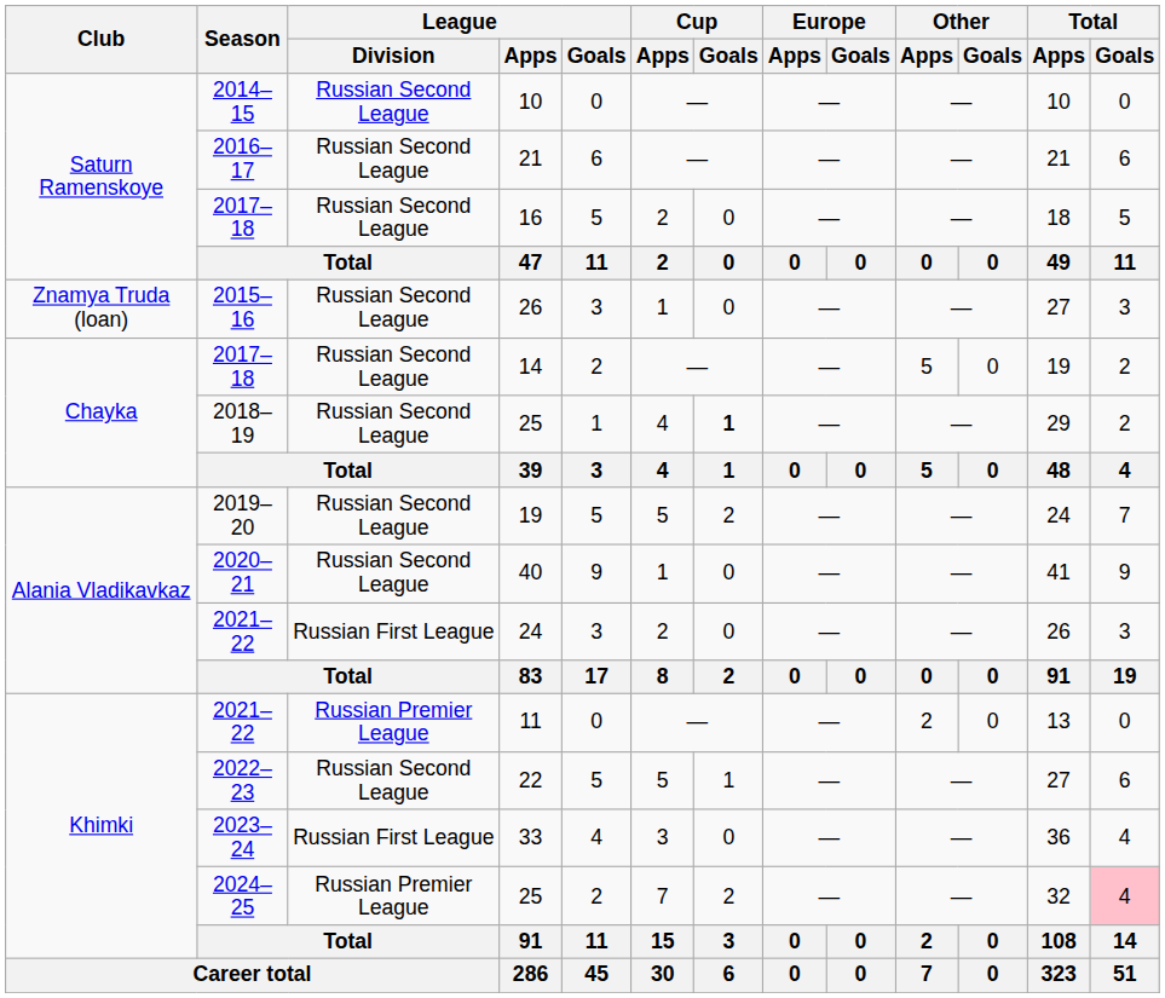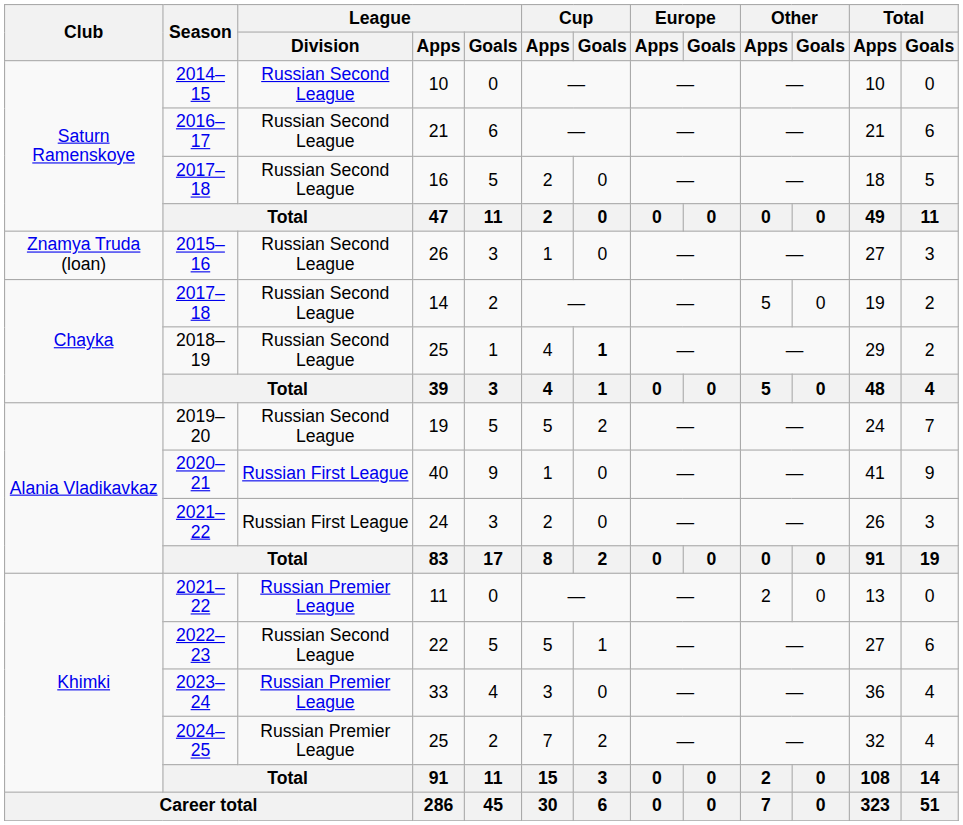 <table class="wikitable" style="text-align: center;">
 <tr>
 <th rowspan="2">Club</th>
 <th rowspan="2">Season</th>
 <th colspan="3">League</th>
 <th colspan="2">Cup</th>
 <th colspan="2">Europe</th>
 <th colspan="2">Other</th>
 <th colspan="2">Total</th>
 </tr>
 <tr>
 <th>Division</th>
 <th>Apps</th>
 <th>Goals</th>
 <th>Apps</th>
 <th>Goals</th>
 <th>Apps</th>
 <th>Goals</th>
 <th>Apps</th>
 <th>Goals</th>
 <th>Apps</th>
 <th>Goals</th>
 </tr>
 <tr>
 <td rowspan="4"><a href='#'>Saturn Ramenskoye</a></td>
 <td><a href='#'>2014–15</a></td>
 <td><a href='#'>Russian Second League</a></td>
 <td>10</td>
 <td>0</td>
 <td colspan="2">—</td>
 <td colspan="2">—</td>
 <td colspan="2">—</td>
 <td>10</td>
 <td>0</td>
 </tr>
 <tr>
 <td><a href='#'>2016–17</a></td>
 <td>Russian Second League</td>
 <td>21</td>
 <td>6</td>
 <td colspan="2">—</td>
 <td colspan="2">—</td>
 <td colspan="2">—</td>
 <td>21</td>
 <td>6</td>
 </tr>
 <tr>
 <td><a href='#'>2017–18</a></td>
 <td>Russian Second League</td>
 <td>16</td>
 <td>5</td>
 <td>2</td>
 <td>0</td>
 <td colspan="2">—</td>
 <td colspan="2">—</td>
 <td>18</td>
 <td>5</td>
 </tr>
 <tr>
 <th colspan=2>Total</th>
 <th>47</th>
 <th>11</th>
 <th>2</th>
 <th>0</th>
 <th>0</th>
 <th>0</th>
 <th>0</th>
 <th>0</th>
 <th>49</th>
 <th>11</th>
 </tr>
 <tr>
 <td><a href='#'>Znamya Truda</a> (loan)</td>
 <td><a href='#'>2015–16</a></td>
 <td>Russian Second League</td>
 <td>26</td>
 <td>3</td>
 <td>1</td>
 <td>0</td>
 <td colspan="2">—</td>
 <td colspan="2">—</td>
 <td>27</td>
 <td>3</td>
 </tr>
 <tr>
 <td rowspan="3"><a href='#'>Chayka</a></td>
 <td><a href='#'>2017–18</a></td>
 <td>Russian Second League</td>
 <td>14</td>
 <td>2</td>
 <td colspan="2">—</td>
 <td colspan="2">—</td>
 <td>5</td>
 <td>0</td>
 <td>19</td>
 <td>2</td>
 </tr>
 <tr>
 <td>2018–19</td>
 <td>Russian Second League</td>
 <td>25</td>
 <td>1</td>
 <td>4</td>
 <td><strong>1</strong></td>
 <td colspan="2">—</td>
 <td colspan="2">—</td>
 <td>29</td>
 <td>2</td>
 </tr>
 <tr>
 <th colspan=2>Total</th>
 <th>39</th>
 <th>3</th>
 <th>4</th>
 <th>1</th>
 <th>0</th>
 <th>0</th>
 <th>5</th>
 <th>0</th>
 <th>48</th>
 <th>4</th>
 </tr>
 <tr>
 <td rowspan="4"><a href='#'>Alania Vladikavkaz</a></td>
 <td>2019–20</td>
 <td>Russian Second League</td>
 <td>19</td>
 <td>5</td>
 <td>5</td>
 <td>2</td>
 <td colspan="2">—</td>
 <td colspan="2">—</td>
 <td>24</td>
 <td>7</td>
 </tr>
 <tr>
 <td><a href='#'>2020–21</a></td>
-<td>Russian Second League</td>
+<td><a href='#'>Russian First League</a></td>
 <td>40</td>
 <td>9</td>
 <td>1</td>
 <td>0</td>
 <td colspan="2">—</td>
 <td colspan="2">—</td>
 <td>41</td>
 <td>9</td>
 </tr>
 <tr>
 <td><a href='#'>2021–22</a></td>
 <td>Russian First League</td>
 <td>24</td>
 <td>3</td>
 <td>2</td>
 <td>0</td>
 <td colspan="2">—</td>
 <td colspan="2">—</td>
 <td>26</td>
 <td>3</td>
 </tr>
 <tr>
 <th colspan=2>Total</th>
 <th>83</th>
 <th>17</th>
 <th>8</th>
 <th>2</th>
 <th>0</th>
 <th>0</th>
 <th>0</th>
 <th>0</th>
 <th>91</th>
 <th>19</th>
 </tr>
 <tr>
 <td rowspan="5"><a href='#'>Khimki</a></td>
 <td><a href='#'>2021–22</a></td>
 <td><a href='#'>Russian Premier League</a></td>
 <td>11</td>
 <td>0</td>
 <td colspan="2">—</td>
 <td colspan="2">—</td>
 <td>2</td>
 <td>0</td>
 <td>13</td>
 <td>0</td>
 </tr>
 <tr>
 <td><a href='#'>2022–23</a></td>
 <td>Russian Second League</td>
 <td>22</td>
 <td>5</td>
 <td>5</td>
 <td>1</td>
 <td colspan="2">—</td>
 <td colspan="2">—</td>
 <td>27</td>
 <td>6</td>
 </tr>
 <tr>
 <td><a href='#'>2023–24</a></td>
-<td>Russian First League</td>
+<td><a href='#'>Russian Premier League</a></td>
 <td>33</td>
 <td>4</td>
 <td>3</td>
 <td>0</td>
 <td colspan="2">—</td>
 <td colspan="2">—</td>
 <td>36</td>
 <td>4</td>
 </tr>
 <tr>
 <td><a href='#'>2024–25</a></td>
 <td>Russian Premier League</td>
 <td>25</td>
 <td>2</td>
 <td>7</td>
 <td>2</td>
 <td colspan="2">—</td>
 <td colspan="2">—</td>
 <td>32</td>
-<td style="background: pink;">4</td>
+<td>4</td>
 </tr>
 <tr>
 <th colspan="2">Total</th>
 <th>91</th>
 <th>11</th>
 <th>15</th>
 <th>3</th>
 <th>0</th>
 <th>0</th>
 <th>2</th>
 <th>0</th>
 <th>108</th>
 <th>14</th>
 </tr>
 <tr>
 <th colspan="3">Career total</th>
 <th>286</th>
 <th>45</th>
 <th>30</th>
 <th>6</th>
 <th>0</th>
 <th>0</th>
 <th>7</th>
 <th>0</th>
 <th>323</th>
 <th>51</th>
 </tr>
 </table>
